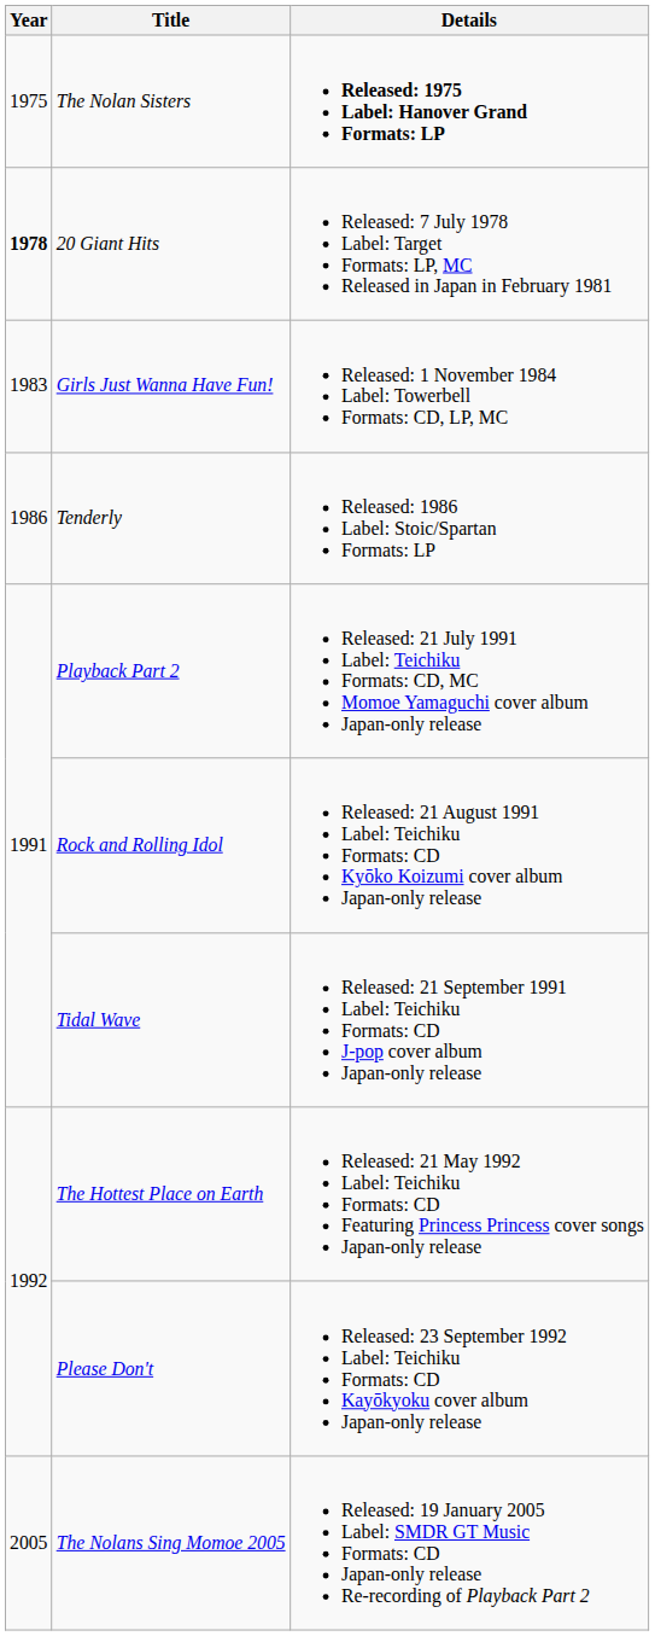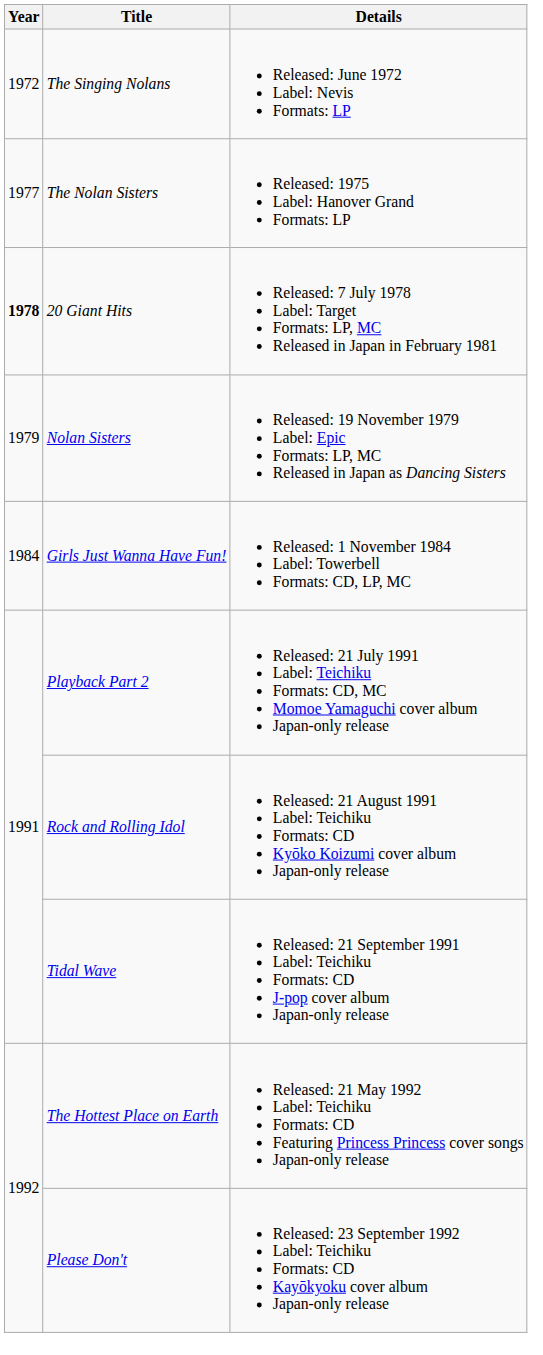 <table class="wikitable">
 <tr>
 <th>Year</th>
 <th>Title</th>
 <th>Details</th>
 </tr>
 <tr>
-<td>1975</td>
+<td>1972</td>
+<td><em>The Singing Nolans</em></td>
+<td><br><ul><li>Released: June 1972</li><li>Label: Nevis</li><li>Formats: <a href='#'>LP</a></li></ul></td>
+</tr>
+<tr>
+<td>1977</td>
 <td><em>The Nolan Sisters</em></td>
-<td><strong><br><ul><li>Released: 1975</li><li>Label: Hanover Grand</li><li>Formats: LP</li></ul></strong></td>
+<td><br><ul><li>Released: 1975</li><li>Label: Hanover Grand</li><li>Formats: LP</li></ul></td>
 </tr>
 <tr>
 <td><strong>1978</strong></td>
 <td><em>20 Giant Hits</em></td>
 <td><br><ul><li>Released: 7 July 1978</li><li>Label: Target</li><li>Formats: LP, <a href='#'>MC</a></li><li>Released in Japan in February 1981</li></ul></td>
 </tr>
 <tr>
-<td>1983</td>
+<td>1979</td>
+<td><em><a href='#'>Nolan Sisters</a></em></td>
+<td><br><ul><li>Released: 19 November 1979</li><li>Label: <a href='#'>Epic</a></li><li>Formats: LP, MC</li><li>Released in Japan as <em>Dancing Sisters</em></li></ul></td>
+</tr>
+<tr>
+<td>1984</td>
 <td><em><a href='#'>Girls Just Wanna Have Fun!</a></em></td>
 <td><br><ul><li>Released: 1 November 1984</li><li>Label: Towerbell</li><li>Formats: CD, LP, MC</li></ul></td>
-</tr>
-<tr>
-<td>1986</td>
-<td><em>Tenderly</em></td>
-<td><br><ul><li>Released: 1986</li><li>Label: Stoic/Spartan</li><li>Formats: LP</li></ul></td>
 </tr>
 <tr>
 <td rowspan="3">1991</td>
 <td><em><a href='#'>Playback Part 2</a></em></td>
 <td><br><ul><li>Released: 21 July 1991</li><li>Label: <a href='#'>Teichiku</a></li><li>Formats: CD, MC</li><li><a href='#'>Momoe Yamaguchi</a> cover album</li><li>Japan-only release</li></ul></td>
 </tr>
 <tr>
 <td><em><a href='#'>Rock and Rolling Idol</a></em></td>
 <td><br><ul><li>Released: 21 August 1991</li><li>Label: Teichiku</li><li>Formats: CD</li><li><a href='#'>Kyōko Koizumi</a> cover album</li><li>Japan-only release</li></ul></td>
 </tr>
 <tr>
 <td><em><a href='#'>Tidal Wave</a></em></td>
 <td><br><ul><li>Released: 21 September 1991</li><li>Label: Teichiku</li><li>Formats: CD</li><li><a href='#'>J-pop</a> cover album</li><li>Japan-only release</li></ul></td>
 </tr>
 <tr>
 <td rowspan="2">1992</td>
 <td><em><a href='#'>The Hottest Place on Earth</a></em></td>
 <td><br><ul><li>Released: 21 May 1992</li><li>Label: Teichiku</li><li>Formats: CD</li><li>Featuring <a href='#'>Princess Princess</a> cover songs</li><li>Japan-only release</li></ul></td>
 </tr>
 <tr>
 <td><em><a href='#'>Please Don't</a></em></td>
 <td><br><ul><li>Released: 23 September 1992</li><li>Label: Teichiku</li><li>Formats: CD</li><li><a href='#'>Kayōkyoku</a> cover album</li><li>Japan-only release</li></ul></td>
 </tr>
-<tr>
-<td>2005</td>
-<td><em><a href='#'>The Nolans Sing Momoe 2005</a></em></td>
-<td><br><ul><li>Released: 19 January 2005</li><li>Label: <a href='#'>SMDR GT Music</a></li><li>Formats: CD</li><li>Japan-only release</li><li>Re-recording of <em>Playback Part 2</em></li></ul></td>
-</tr>
 </table>
